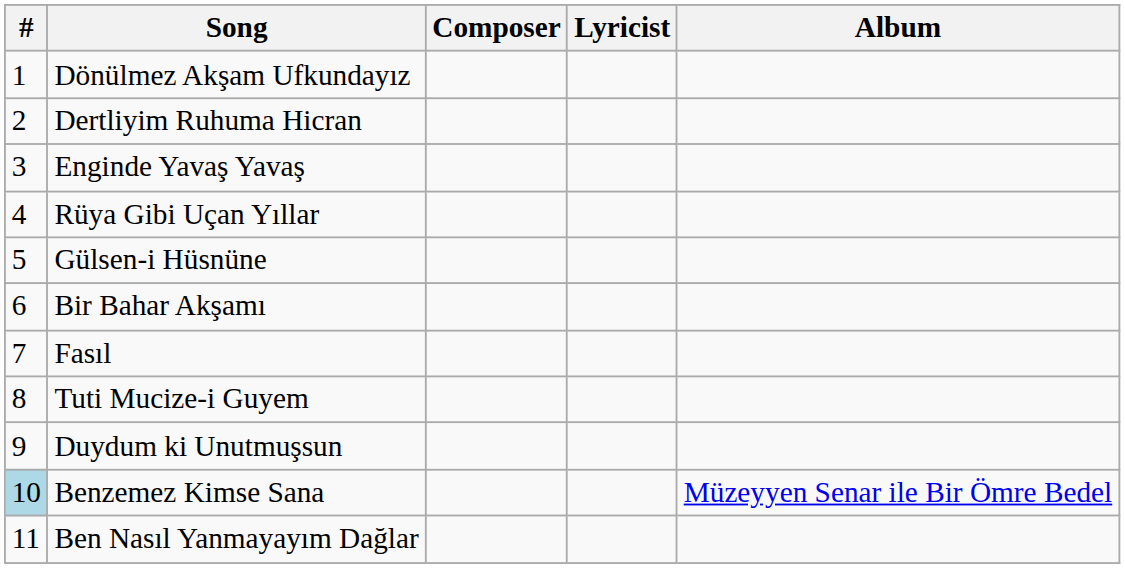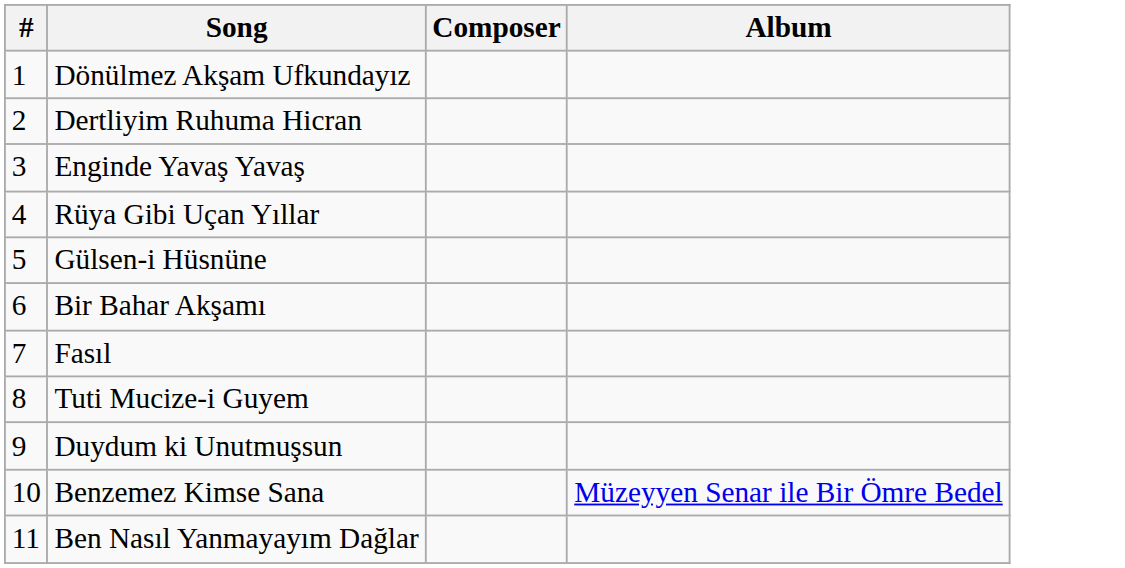 <table class="wikitable">
 <tr>
 <th style="text-align:center;">#</th>
 <th style="text-align:center;">Song</th>
 <th style="text-align:center;">Composer</th>
-<th style="text-align:center;">Lyricist</th>
 <th style="text-align:center;">Album</th>
 </tr>
 <tr>
 <td>1</td>
 <td>Dönülmez Akşam Ufkundayız</td>
-<td></td>
 <td></td>
 <td></td>
 </tr>
 <tr>
 <td>2</td>
 <td>Dertliyim Ruhuma Hicran</td>
 <td></td>
 <td></td>
-<td></td>
 </tr>
 <tr>
 <td>3</td>
 <td>Enginde Yavaş Yavaş</td>
-<td></td>
 <td></td>
 <td></td>
 </tr>
 <tr>
 <td>4</td>
 <td>Rüya Gibi Uçan Yıllar</td>
 <td></td>
 <td></td>
-<td></td>
 </tr>
 <tr>
 <td>5</td>
 <td>Gülsen-i Hüsnüne</td>
-<td></td>
 <td></td>
 <td></td>
 </tr>
 <tr>
 <td>6</td>
 <td>Bir Bahar Akşamı</td>
 <td></td>
 <td></td>
-<td></td>
 </tr>
 <tr>
 <td>7</td>
 <td>Fasıl</td>
-<td></td>
 <td></td>
 <td></td>
 </tr>
 <tr>
 <td>8</td>
 <td>Tuti Mucize-i Guyem</td>
 <td></td>
 <td></td>
-<td></td>
 </tr>
 <tr>
 <td>9</td>
 <td>Duydum ki Unutmuşsun</td>
 <td></td>
 <td></td>
-<td></td>
 </tr>
 <tr>
-<td style="background: lightblue;">10</td>
+<td>10</td>
 <td>Benzemez Kimse Sana</td>
-<td></td>
 <td></td>
 <td><a href='#'>Müzeyyen Senar ile Bir Ömre Bedel</a></td>
 </tr>
 <tr>
 <td>11</td>
 <td>Ben Nasıl Yanmayayım Dağlar</td>
 <td></td>
 <td></td>
-<td></td>
 </tr>
 </table>
